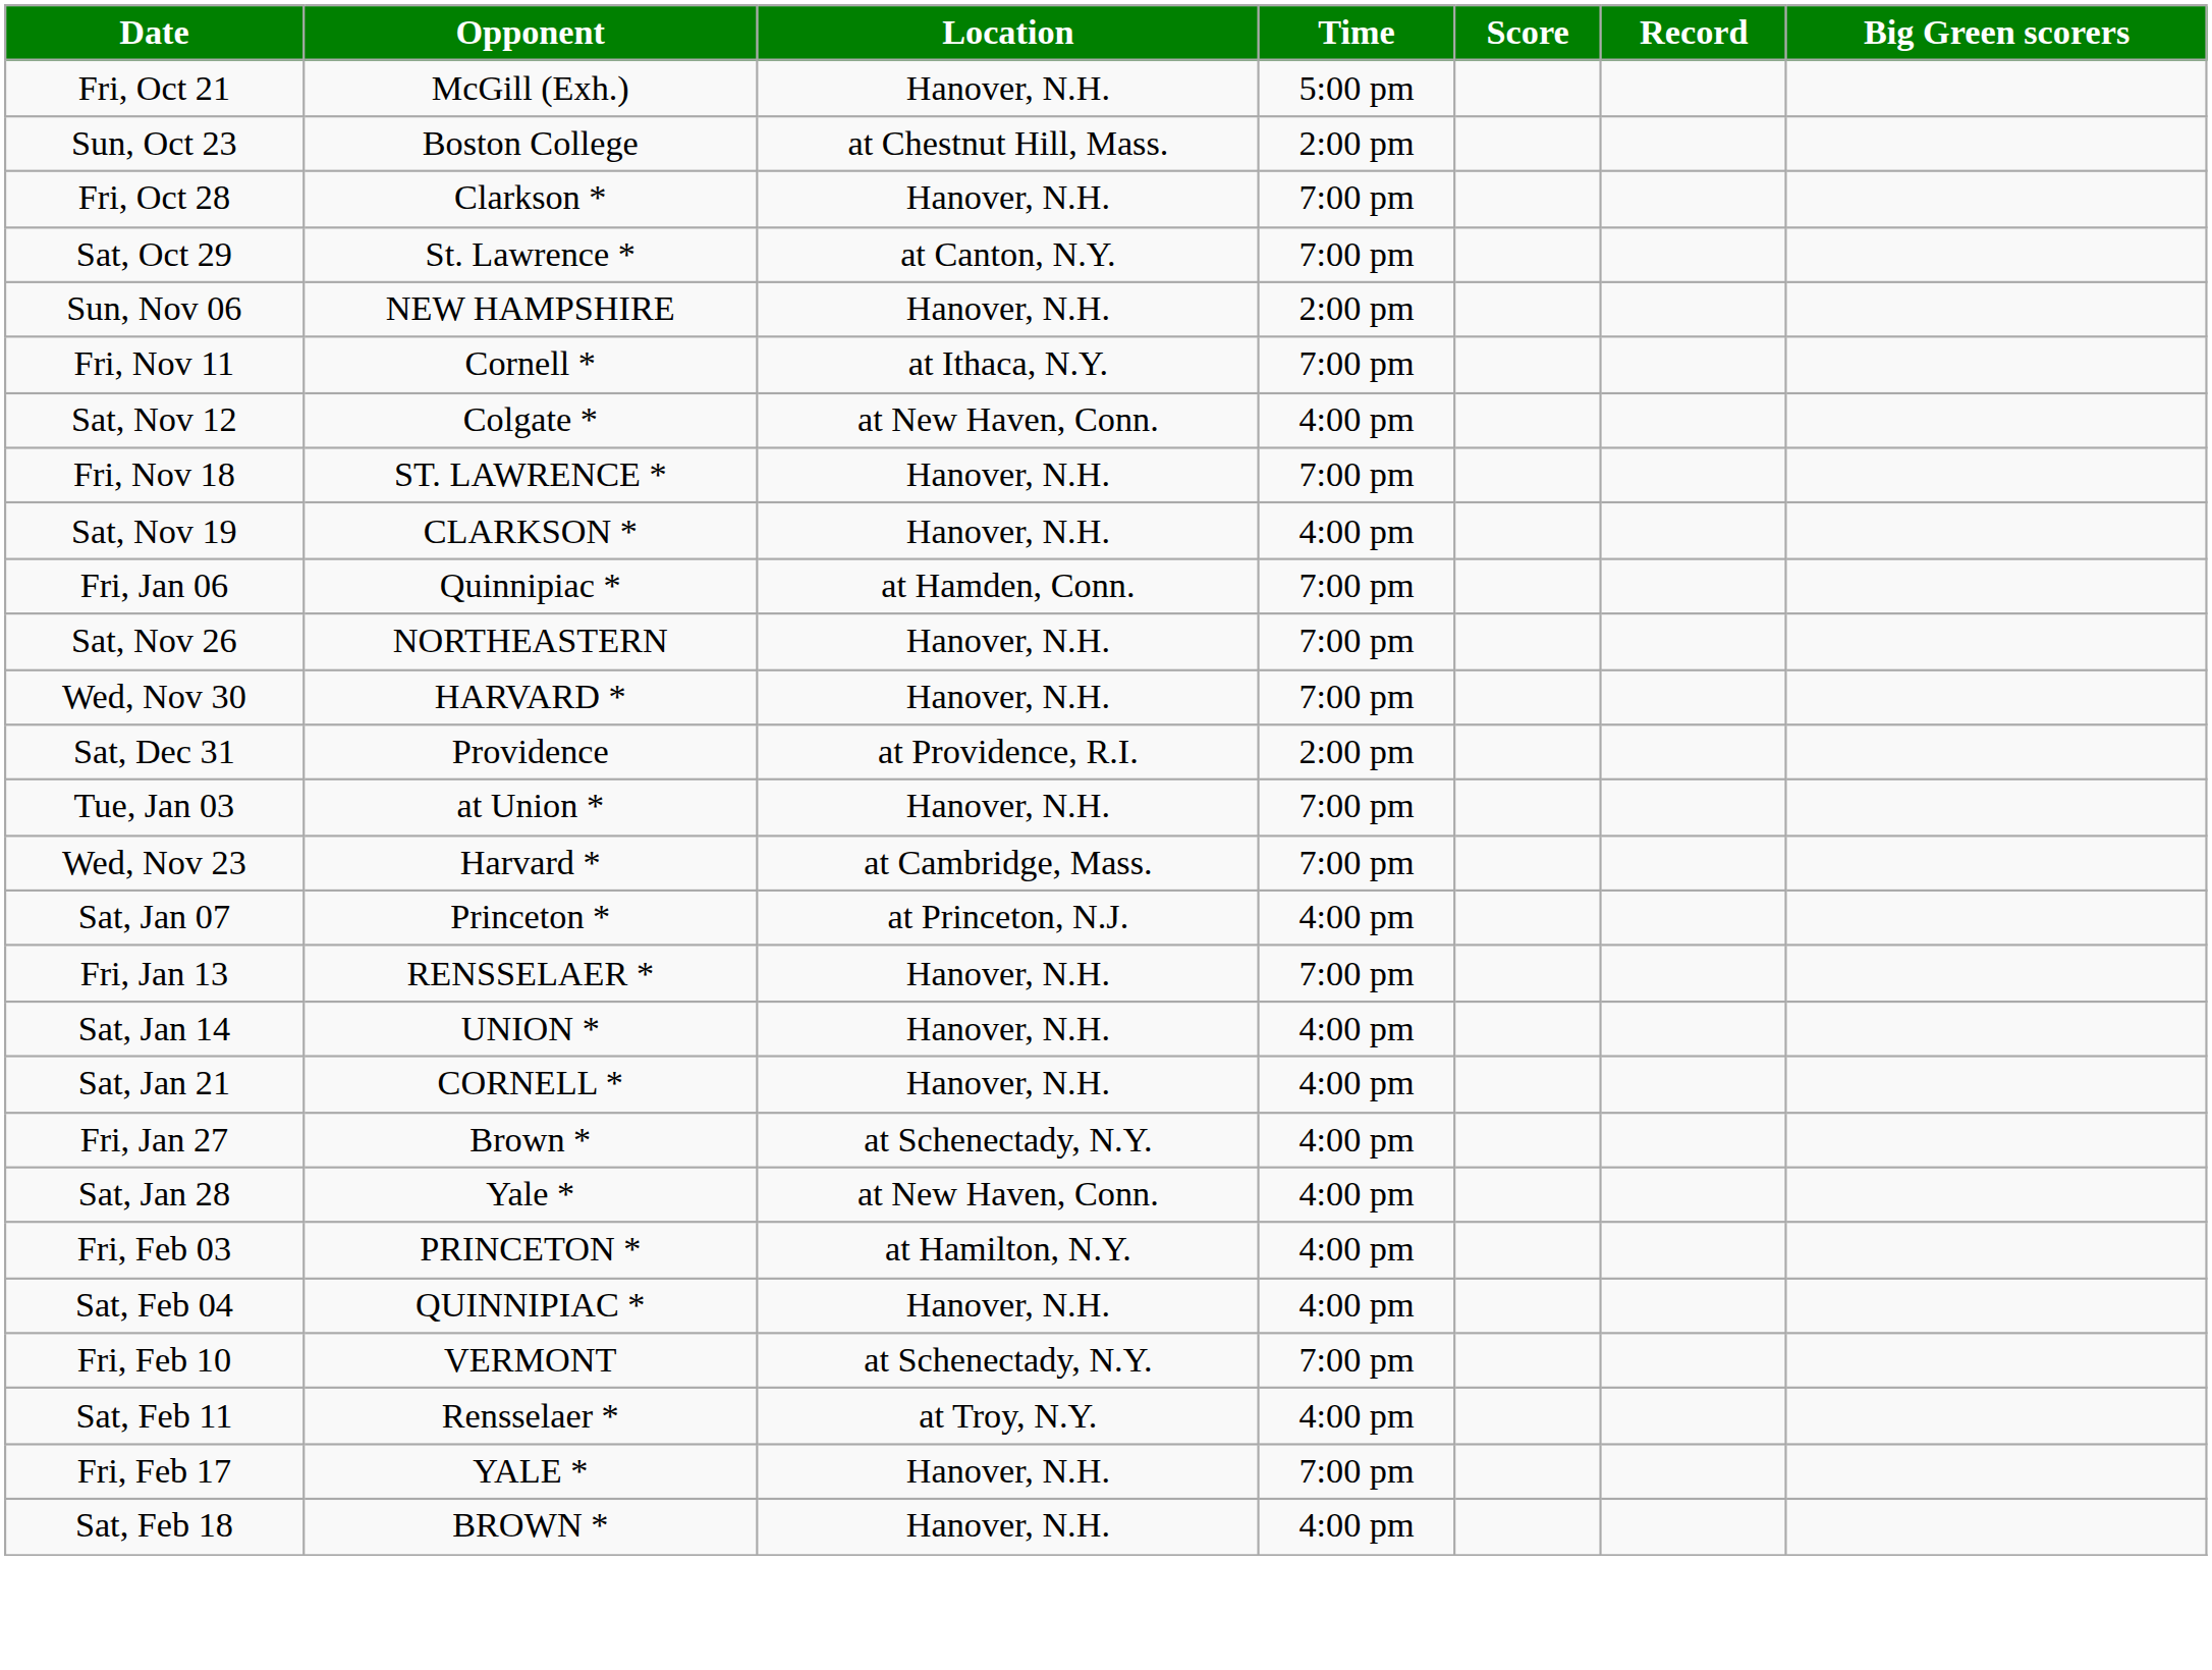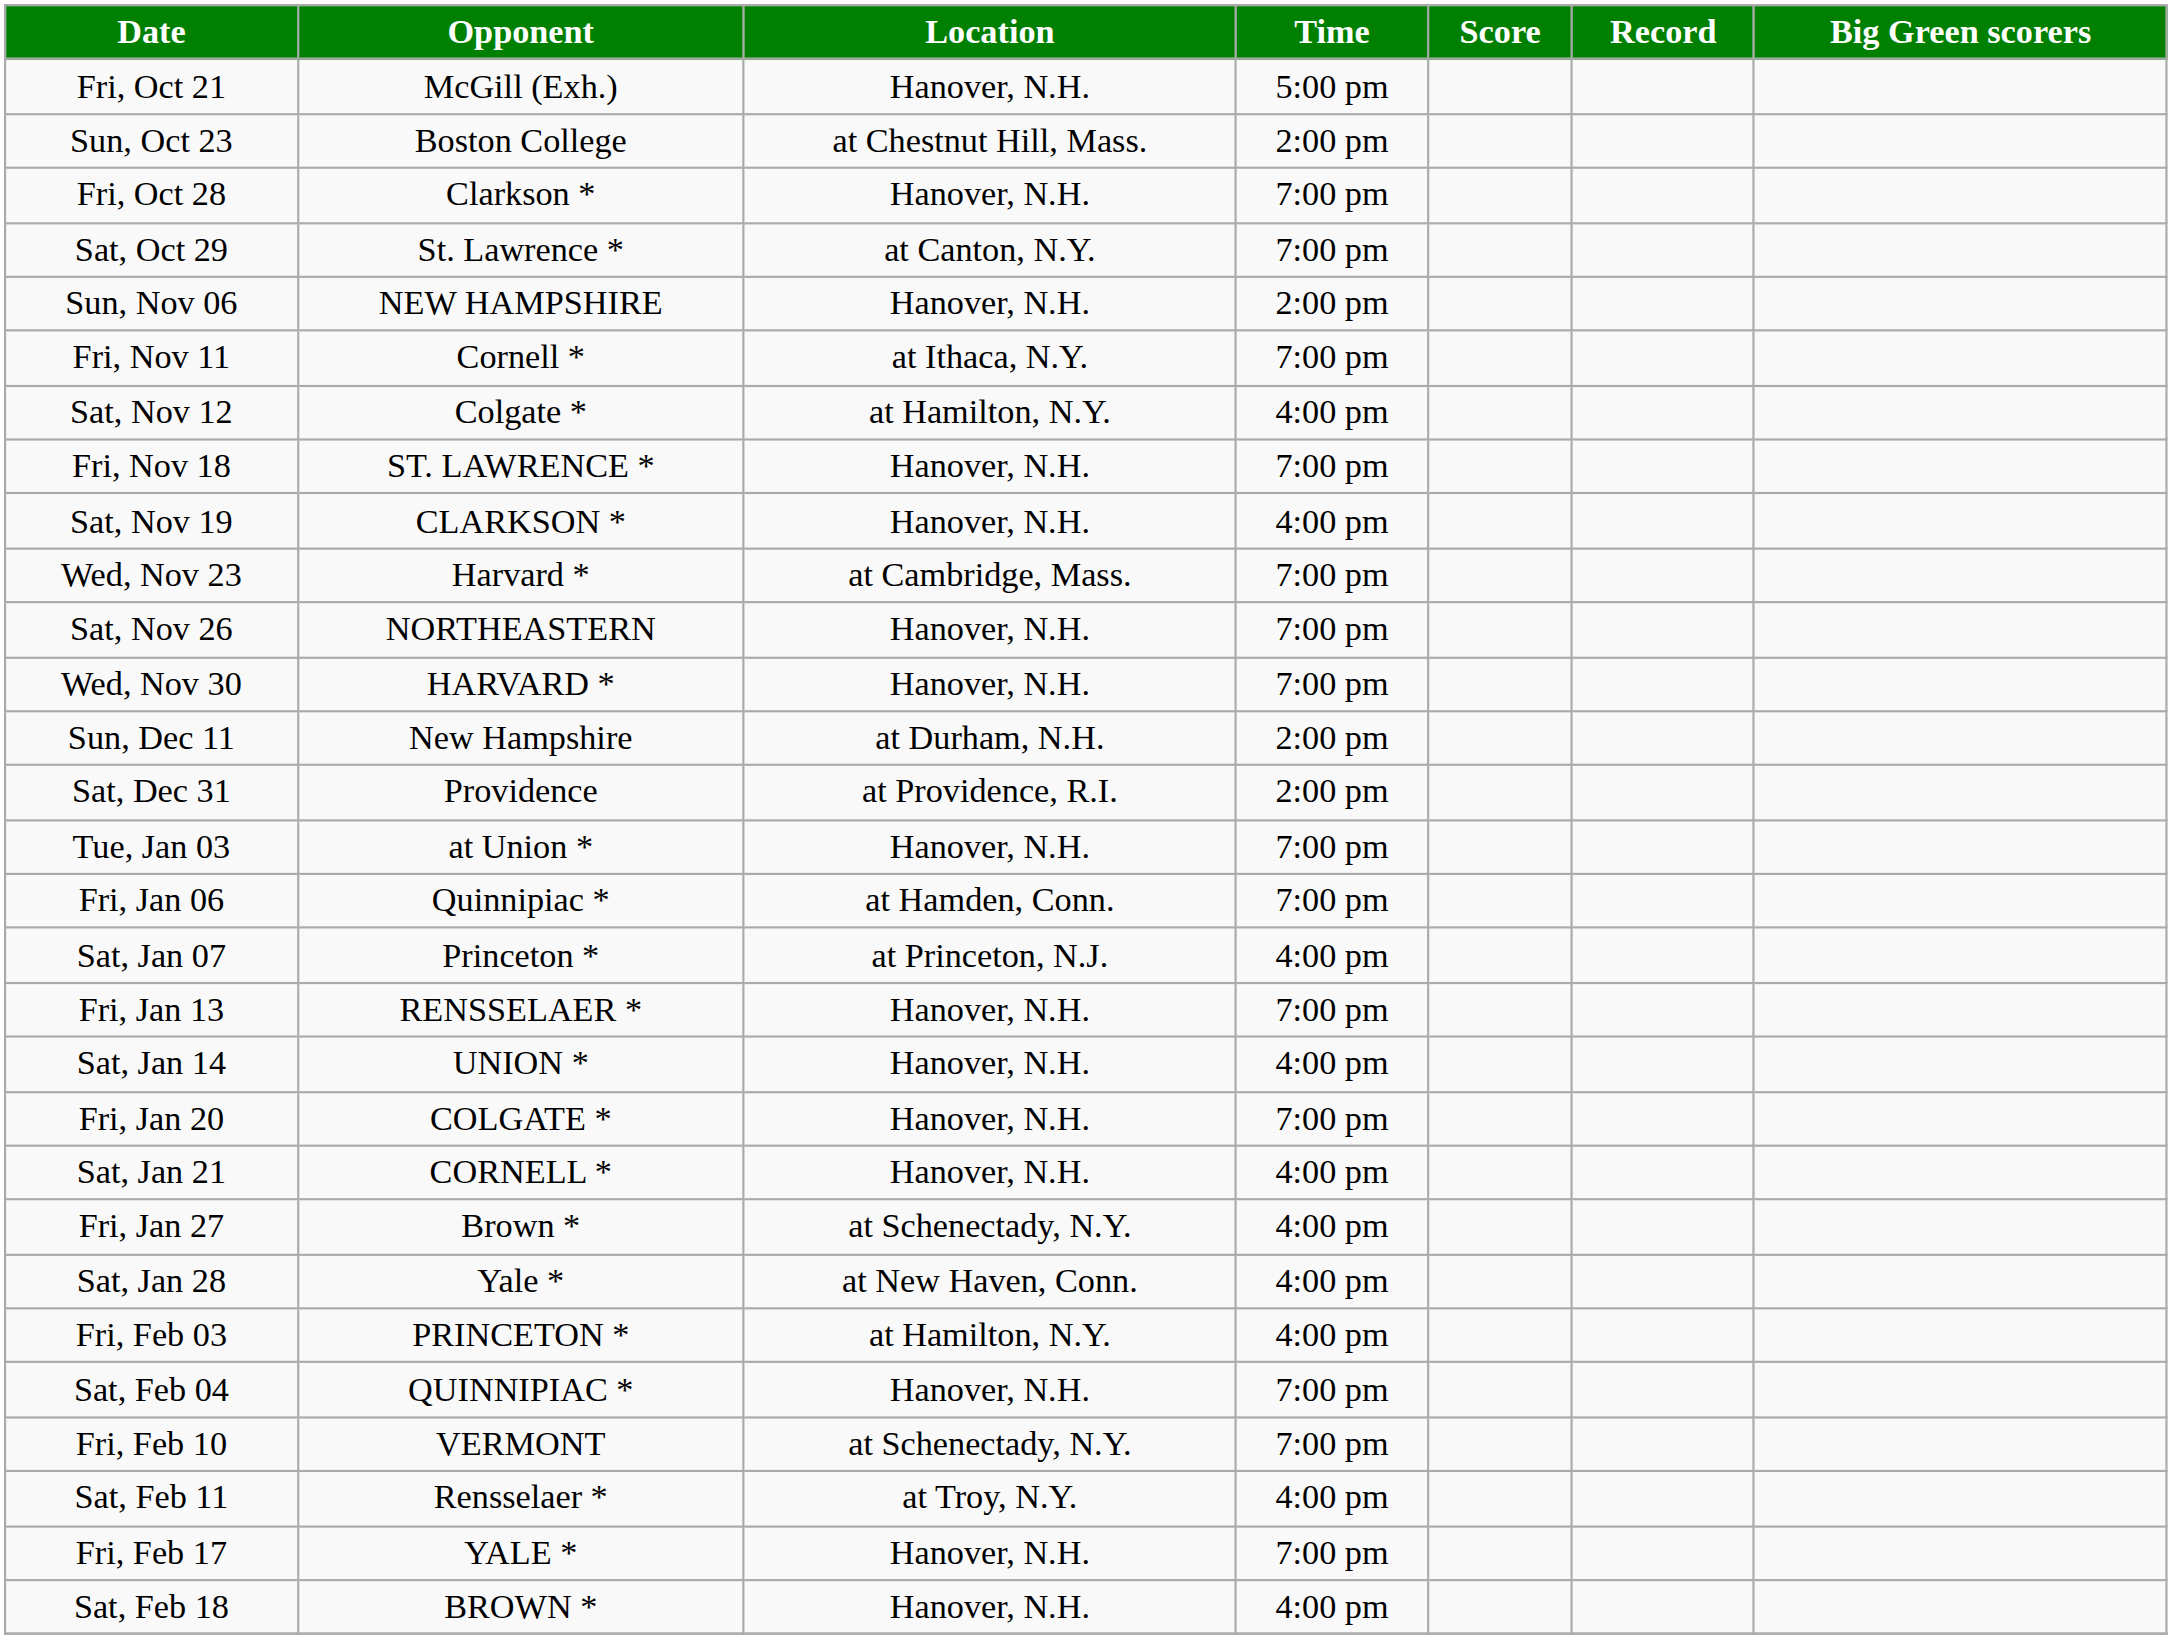 <table class="wikitable" style="width:80%;">
 <tr style="text-align:center; background:green; color:white;">
 <td><strong>Date</strong></td>
 <td><strong>Opponent</strong></td>
 <td><strong>Location</strong></td>
 <td><strong>Time</strong></td>
 <td><strong>Score</strong></td>
 <td><strong>Record</strong></td>
 <td><strong>Big Green scorers</strong></td>
 </tr>
 <tr style="text-align:center;" bgcolor="">
 <td>Fri, Oct 21</td>
 <td>McGill (Exh.)</td>
 <td>Hanover, N.H.</td>
 <td>5:00 pm</td>
 <td></td>
 <td></td>
 <td></td>
 </tr>
 <tr style="text-align:center;" bgcolor="">
 <td>Sun, Oct 23</td>
 <td>Boston College</td>
 <td>at Chestnut Hill, Mass.</td>
 <td>2:00 pm</td>
 <td></td>
 <td></td>
 <td></td>
 </tr>
 <tr style="text-align:center;" bgcolor="">
 <td>Fri, Oct 28</td>
 <td>Clarkson *</td>
 <td>Hanover, N.H.</td>
 <td>7:00 pm</td>
 <td></td>
 <td></td>
 <td></td>
 </tr>
 <tr style="text-align:center;" bgcolor="">
 <td>Sat, Oct 29</td>
 <td>St. Lawrence *</td>
 <td>at Canton, N.Y.</td>
 <td>7:00 pm</td>
 <td></td>
 <td></td>
 <td></td>
 </tr>
 <tr style="text-align:center;" bgcolor="">
 <td>Sun, Nov 06</td>
 <td>NEW HAMPSHIRE</td>
 <td>Hanover, N.H.</td>
 <td>2:00 pm</td>
 <td></td>
 <td></td>
 <td></td>
 </tr>
 <tr style="text-align:center;" bgcolor="">
 <td>Fri, Nov 11</td>
 <td>Cornell *</td>
 <td>at Ithaca, N.Y.</td>
 <td>7:00 pm</td>
 <td></td>
 <td></td>
 <td></td>
 </tr>
 <tr style="text-align:center;" bgcolor="">
 <td>Sat, Nov 12</td>
 <td>Colgate *</td>
-<td>at New Haven, Conn.</td>
+<td>at Hamilton, N.Y.</td>
 <td>4:00 pm</td>
 <td></td>
 <td></td>
 <td></td>
 </tr>
 <tr style="text-align:center;" bgcolor="">
 <td>Fri, Nov 18</td>
 <td>ST. LAWRENCE *</td>
 <td>Hanover, N.H.</td>
 <td>7:00 pm</td>
 <td></td>
 <td></td>
 <td></td>
 </tr>
 <tr style="text-align:center;" bgcolor="">
 <td>Sat, Nov 19</td>
 <td>CLARKSON *</td>
 <td>Hanover, N.H.</td>
 <td>4:00 pm</td>
 <td></td>
 <td></td>
 <td></td>
 </tr>
 <tr style="text-align:center;" bgcolor="">
-<td>Fri, Jan 06</td>
-<td>Quinnipiac *</td>
-<td>at Hamden, Conn.</td>
+<td>Wed, Nov 23</td>
+<td>Harvard *</td>
+<td>at Cambridge, Mass.</td>
 <td>7:00 pm</td>
 <td></td>
 <td></td>
 <td></td>
 </tr>
 <tr style="text-align:center;" bgcolor="">
 <td>Sat, Nov 26</td>
 <td>NORTHEASTERN</td>
 <td>Hanover, N.H.</td>
 <td>7:00 pm</td>
 <td></td>
 <td></td>
 <td></td>
 </tr>
 <tr style="text-align:center;" bgcolor="">
 <td>Wed, Nov 30</td>
 <td>HARVARD *</td>
 <td>Hanover, N.H.</td>
 <td>7:00 pm</td>
 <td></td>
 <td></td>
 <td></td>
 </tr>
 <tr style="text-align:center;" bgcolor="">
+<td>Sun, Dec 11</td>
+<td>New Hampshire</td>
+<td>at Durham, N.H.</td>
+<td>2:00 pm</td>
+<td></td>
+<td></td>
+<td></td>
+</tr>
+<tr style="text-align:center;" bgcolor="">
 <td>Sat, Dec 31</td>
 <td>Providence</td>
 <td>at Providence, R.I.</td>
 <td>2:00 pm</td>
 <td></td>
 <td></td>
 <td></td>
 </tr>
 <tr style="text-align:center;" bgcolor="">
 <td>Tue, Jan 03</td>
 <td>at Union *</td>
 <td>Hanover, N.H.</td>
 <td>7:00 pm</td>
 <td></td>
 <td></td>
 <td></td>
 </tr>
 <tr style="text-align:center;" bgcolor="">
-<td>Wed, Nov 23</td>
-<td>Harvard *</td>
-<td>at Cambridge, Mass.</td>
+<td>Fri, Jan 06</td>
+<td>Quinnipiac *</td>
+<td>at Hamden, Conn.</td>
 <td>7:00 pm</td>
 <td></td>
 <td></td>
 <td></td>
 </tr>
 <tr style="text-align:center;" bgcolor="">
 <td>Sat, Jan 07</td>
 <td>Princeton *</td>
 <td>at Princeton, N.J.</td>
 <td>4:00 pm</td>
 <td></td>
 <td></td>
 <td></td>
 </tr>
 <tr style="text-align:center;" bgcolor="">
 <td>Fri, Jan 13</td>
 <td>RENSSELAER *</td>
 <td>Hanover, N.H.</td>
 <td>7:00 pm</td>
 <td></td>
 <td></td>
 <td></td>
 </tr>
 <tr style="text-align:center;" bgcolor="">
 <td>Sat, Jan 14</td>
 <td>UNION *</td>
 <td>Hanover, N.H.</td>
 <td>4:00 pm</td>
+<td></td>
+<td></td>
+<td></td>
+</tr>
+<tr style="text-align:center;" bgcolor="">
+<td>Fri, Jan 20</td>
+<td>COLGATE *</td>
+<td>Hanover, N.H.</td>
+<td>7:00 pm</td>
 <td></td>
 <td></td>
 <td></td>
 </tr>
 <tr style="text-align:center;" bgcolor="">
 <td>Sat, Jan 21</td>
 <td>CORNELL *</td>
 <td>Hanover, N.H.</td>
 <td>4:00 pm</td>
 <td></td>
 <td></td>
 <td></td>
 </tr>
 <tr style="text-align:center;" bgcolor="">
 <td>Fri, Jan 27</td>
 <td>Brown *</td>
 <td>at Schenectady, N.Y.</td>
 <td>4:00 pm</td>
 <td></td>
 <td></td>
 <td></td>
 </tr>
 <tr style="text-align:center;" bgcolor="">
 <td>Sat, Jan 28</td>
 <td>Yale *</td>
 <td>at New Haven, Conn.</td>
 <td>4:00 pm</td>
 <td></td>
 <td></td>
 <td></td>
 </tr>
 <tr style="text-align:center;" bgcolor="">
 <td>Fri, Feb 03</td>
 <td>PRINCETON *</td>
 <td>at Hamilton, N.Y.</td>
 <td>4:00 pm</td>
 <td></td>
 <td></td>
 <td></td>
 </tr>
 <tr style="text-align:center;" bgcolor="">
 <td>Sat, Feb 04</td>
 <td>QUINNIPIAC *</td>
 <td>Hanover, N.H.</td>
-<td>4:00 pm</td>
+<td>7:00 pm</td>
 <td></td>
 <td></td>
 <td></td>
 </tr>
 <tr style="text-align:center;" bgcolor="">
 <td>Fri, Feb 10</td>
 <td>VERMONT</td>
 <td>at Schenectady, N.Y.</td>
 <td>7:00 pm</td>
 <td></td>
 <td></td>
 <td></td>
 </tr>
 <tr style="text-align:center;" bgcolor="">
 <td>Sat, Feb 11</td>
 <td>Rensselaer *</td>
 <td>at Troy, N.Y.</td>
 <td>4:00 pm</td>
 <td></td>
 <td></td>
 <td></td>
 </tr>
 <tr style="text-align:center;" bgcolor="">
 <td>Fri, Feb 17</td>
 <td>YALE *</td>
 <td>Hanover, N.H.</td>
 <td>7:00 pm</td>
 <td></td>
 <td></td>
 <td></td>
 </tr>
 <tr style="text-align:center;" bgcolor="">
 <td>Sat, Feb 18</td>
 <td>BROWN *</td>
 <td>Hanover, N.H.</td>
 <td>4:00 pm</td>
 <td></td>
 <td></td>
 <td></td>
 </tr>
 <tr style="text-align:center;" bgcolor="">
 </tr>
 </table>
